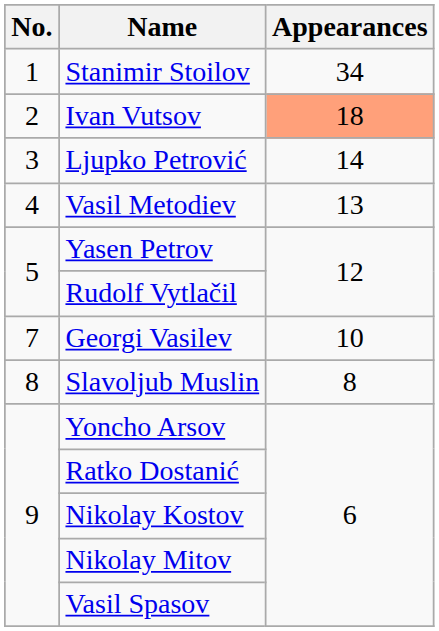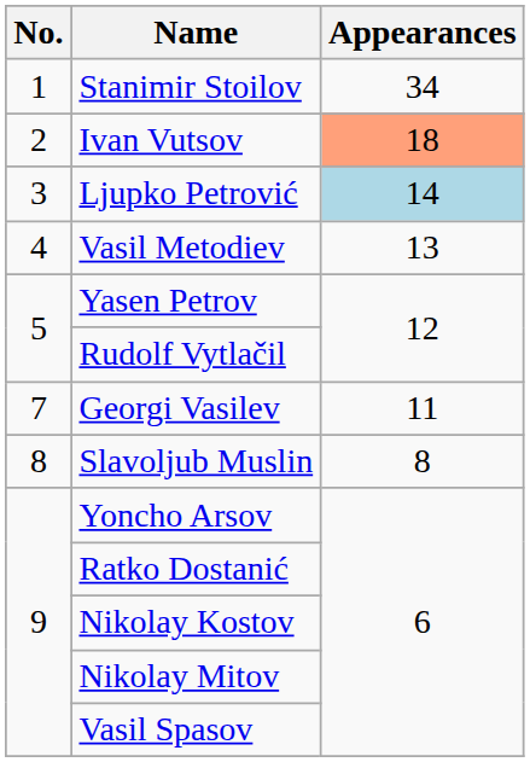 <table class="wikitable" style="text-align: center;">
 <tr>
 <th>No.</th>
 <th>Name</th>
 <th>Appearances</th>
 </tr>
 <tr>
 <td>1</td>
 <td align="left"> <a href='#'>Stanimir Stoilov</a></td>
 <td>34</td>
 </tr>
 <tr>
 <td>2</td>
 <td align="left"> <a href='#'>Ivan Vutsov</a></td>
 <td style="background: lightsalmon;">18</td>
 </tr>
 <tr>
 <td>3</td>
 <td align="left"> <a href='#'>Ljupko Petrović</a></td>
-<td>14</td>
+<td style="background: lightblue;">14</td>
 </tr>
 <tr>
 <td>4</td>
 <td align="left"> <a href='#'>Vasil Metodiev</a></td>
 <td>13</td>
 </tr>
 <tr>
 <td rowspan=2>5</td>
 <td align="left"> <a href='#'>Yasen Petrov</a></td>
 <td rowspan=2>12</td>
 </tr>
 <tr>
 <td align="left"> <a href='#'>Rudolf Vytlačil</a></td>
 </tr>
 <tr>
 <td>7</td>
 <td align="left"> <a href='#'>Georgi Vasilev</a></td>
-<td>10</td>
+<td>11</td>
 </tr>
 <tr>
 <td>8</td>
 <td align="left"> <a href='#'>Slavoljub Muslin</a></td>
 <td>8</td>
 </tr>
 <tr>
 <td rowspan=5>9</td>
 <td align="left"> <a href='#'>Yoncho Arsov</a></td>
 <td rowspan=5>6</td>
 </tr>
 <tr>
 <td align="left"> <a href='#'>Ratko Dostanić</a></td>
 </tr>
 <tr>
 <td align="left"> <a href='#'>Nikolay Kostov</a></td>
 </tr>
 <tr>
 <td align="left"> <a href='#'>Nikolay Mitov</a></td>
 </tr>
 <tr>
 <td align="left"> <a href='#'>Vasil Spasov</a></td>
 </tr>
 </table>
